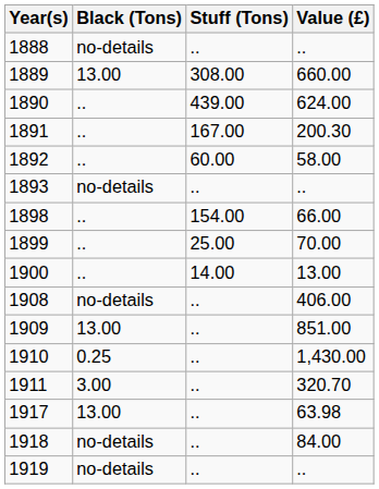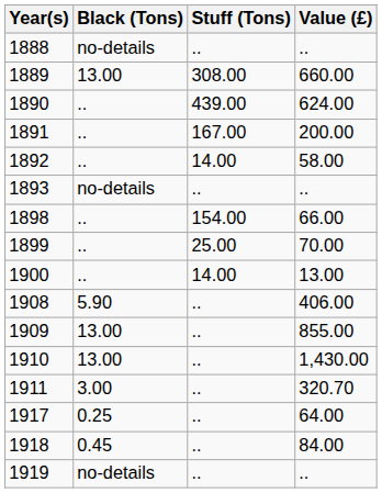 <table class="wikitable sortable mw-collapsible mw-collapsed">
 <tr>
 <th>Year(s)</th>
 <th>Black (Tons)</th>
 <th>Stuff (Tons)</th>
 <th>Value (£)</th>
 </tr>
 <tr>
 <td>1888</td>
 <td>no-details</td>
 <td>..</td>
 <td>..</td>
 </tr>
 <tr>
 <td>1889</td>
 <td>13.00</td>
 <td>308.00</td>
 <td>660.00</td>
 </tr>
 <tr>
 <td>1890</td>
 <td>..</td>
 <td>439.00</td>
 <td>624.00</td>
 </tr>
 <tr>
 <td>1891</td>
 <td>..</td>
 <td>167.00</td>
-<td>200.30</td>
+<td>200.00</td>
 </tr>
 <tr>
 <td>1892</td>
 <td>..</td>
-<td>60.00</td>
+<td>14.00</td>
 <td>58.00</td>
 </tr>
 <tr>
 <td>1893</td>
 <td>no-details</td>
 <td>..</td>
 <td>..</td>
 </tr>
 <tr>
 <td>1898</td>
 <td>..</td>
 <td>154.00</td>
 <td>66.00</td>
 </tr>
 <tr>
 <td>1899</td>
 <td>..</td>
 <td>25.00</td>
 <td>70.00</td>
 </tr>
 <tr>
 <td>1900</td>
 <td>..</td>
 <td>14.00</td>
 <td>13.00</td>
 </tr>
 <tr>
 <td>1908</td>
-<td>no-details</td>
+<td>5.90</td>
 <td>..</td>
 <td>406.00</td>
 </tr>
 <tr>
 <td>1909</td>
 <td>13.00</td>
 <td>..</td>
-<td>851.00</td>
+<td>855.00</td>
 </tr>
 <tr>
 <td>1910</td>
-<td>0.25</td>
+<td>13.00</td>
 <td>..</td>
 <td>1,430.00</td>
 </tr>
 <tr>
 <td>1911</td>
 <td>3.00</td>
 <td>..</td>
 <td>320.70</td>
 </tr>
 <tr>
 <td>1917</td>
-<td>13.00</td>
+<td>0.25</td>
 <td>..</td>
-<td>63.98</td>
+<td>64.00</td>
 </tr>
 <tr>
 <td>1918</td>
-<td>no-details</td>
+<td>0.45</td>
 <td>..</td>
 <td>84.00</td>
 </tr>
 <tr>
 <td>1919</td>
 <td>no-details</td>
 <td>..</td>
 <td>..</td>
 </tr>
 </table>
